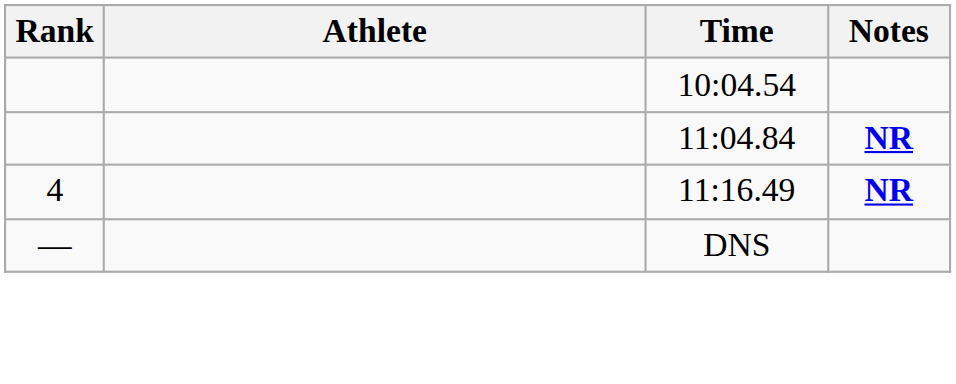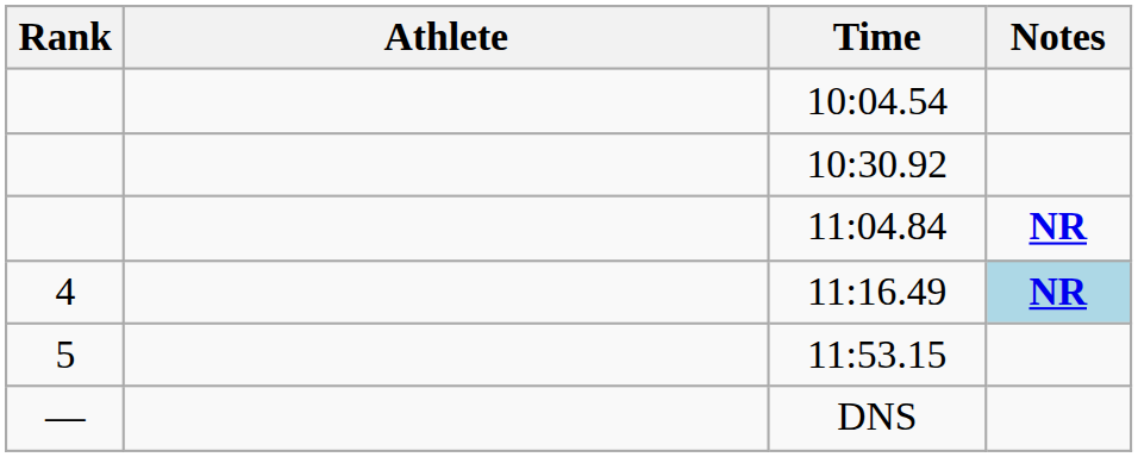 <table class="wikitable sortable" style="text-align:center">
 <tr>
 <th width=40>Rank</th>
 <th width=250>Athlete</th>
 <th width=80>Time</th>
 <th width=50>Notes</th>
 </tr>
 <tr>
 <td></td>
 <td align=left></td>
 <td>10:04.54</td>
 <td></td>
 </tr>
 <tr>
 <td></td>
 <td align=left></td>
+<td>10:30.92</td>
+<td></td>
+</tr>
+<tr>
+<td></td>
+<td align=left></td>
 <td>11:04.84</td>
 <td><strong><a href='#'>NR</a></strong></td>
 </tr>
 <tr>
 <td>4</td>
 <td align=left></td>
 <td>11:16.49</td>
-<td><strong><a href='#'>NR</a></strong></td>
+<td style="background: lightblue;"><strong><a href='#'>NR</a></strong></td>
+</tr>
+<tr>
+<td>5</td>
+<td align=left></td>
+<td>11:53.15</td>
+<td></td>
 </tr>
 <tr>
 <td>—</td>
 <td align=left></td>
 <td>DNS</td>
 <td></td>
 </tr>
 </table>
